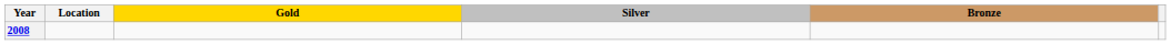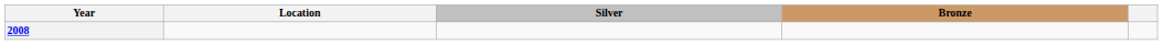 <table class="wikitable unsortable" style="text-align:left; width:85%">
 <tr>
 <th scope="col" style="text-align:center">Year</th>
 <th scope="col" style="text-align:center">Location</th>
-<td scope="col" style="text-align:center; width:30%; background:gold"><strong>Gold</strong></td>
 <td scope="col" style="text-align:center; width:30%; background:silver"><strong>Silver</strong></td>
 <td scope="col" style="text-align:center; width:30%; background:#c96"><strong>Bronze</strong></td>
 <th scope="col" style="text-align:center"></th>
 </tr>
 <tr>
 <th scope="row" style="text-align:left"><a href='#'>2008</a></th>
 <td></td>
 <td></td>
 <td></td>
 <td></td>
-<td></td>
 </tr>
 </table>
